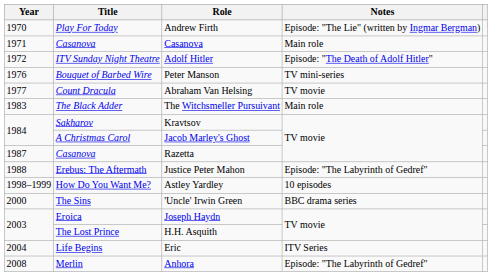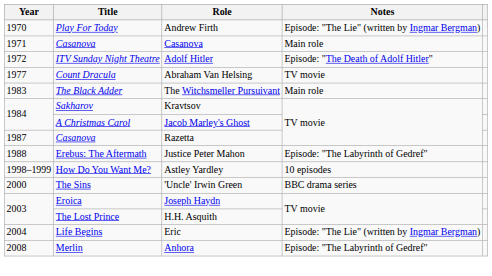 <table class="wikitable">
 <tr style="background:#B0C4DE;">
 <th>Year</th>
 <th>Title</th>
 <th>Role</th>
 <th>Notes</th>
 <th></th>
 </tr>
 <tr>
 <td>1970</td>
 <td><em><a href='#'>Play For Today</a></em></td>
 <td>Andrew Firth</td>
 <td>Episode: "The Lie" (written by <a href='#'>Ingmar Bergman</a>)</td>
 <td></td>
 </tr>
 <tr>
 <td>1971</td>
 <td><em><a href='#'>Casanova</a></em></td>
 <td><a href='#'>Casanova</a></td>
 <td>Main role</td>
 <td></td>
 </tr>
 <tr>
 <td>1972</td>
 <td><em><a href='#'>ITV Sunday Night Theatre</a></em></td>
 <td><a href='#'>Adolf Hitler</a></td>
 <td>Episode: "<a href='#'>The Death of Adolf Hitler</a>"</td>
-<td></td>
-</tr>
-<tr>
-<td>1976</td>
-<td><em><a href='#'>Bouquet of Barbed Wire</a></em></td>
-<td>Peter Manson</td>
-<td>TV mini-series</td>
 <td></td>
 </tr>
 <tr>
 <td>1977</td>
 <td><em><a href='#'>Count Dracula</a></em></td>
 <td>Abraham Van Helsing</td>
 <td>TV movie</td>
 <td></td>
 </tr>
 <tr>
 <td>1983</td>
 <td><em><a href='#'>The Black Adder</a></em></td>
 <td>The <a href='#'>Witchsmeller Pursuivant</a></td>
 <td>Main role</td>
 <td></td>
 </tr>
 <tr>
 <td rowspan=2>1984</td>
 <td><em><a href='#'>Sakharov</a></em></td>
 <td>Kravtsov</td>
 <td rowspan="3">TV movie</td>
 <td></td>
 </tr>
 <tr>
 <td><em><a href='#'>A Christmas Carol</a></em></td>
 <td><a href='#'>Jacob Marley's Ghost</a></td>
 <td></td>
 </tr>
 <tr>
 <td>1987</td>
 <td><em><a href='#'>Casanova</a></td>
 <td>Razetta</td>
 <td></td>
 </tr>
 <tr>
 <td>1988</td>
 <td></em><a href='#'>Erebus: The Aftermath</a><em></td>
 <td>Justice Peter Mahon</td>
 <td>Episode: "The Labyrinth of Gedref"</td>
 <td></td>
 </tr>
 <tr>
 <td>1998–1999</td>
 <td></em><a href='#'>How Do You Want Me?</a><em></td>
 <td>Astley Yardley</td>
 <td>10 episodes</td>
 <td></td>
 </tr>
 <tr>
 <td>2000</td>
 <td></em><a href='#'>The Sins</a><em></td>
 <td>'Uncle' Irwin Green</td>
 <td>BBC drama series</td>
 <td></td>
 </tr>
 <tr>
 <td rowspan=2>2003</td>
 <td></em><a href='#'>Eroica</a><em></td>
 <td><a href='#'>Joseph Haydn</a></td>
 <td rowspan="2">TV movie</td>
 <td></td>
 </tr>
 <tr>
 <td></em><a href='#'>The Lost Prince</a><em></td>
 <td>H.H. Asquith</td>
 <td></td>
 </tr>
 <tr>
 <td>2004</td>
 <td></em><a href='#'>Life Begins</a><em></td>
 <td>Eric</td>
-<td>ITV Series</td>
+<td>Episode: "The Lie" (written by <a href='#'>Ingmar Bergman</a>)</td>
 <td></td>
 </tr>
 <tr>
 <td>2008</td>
 <td></em><a href='#'>Merlin</a><em></td>
 <td><a href='#'>Anhora</a></td>
 <td>Episode: "The Labyrinth of Gedref"</td>
 <td></td>
 </tr>
 </table>
